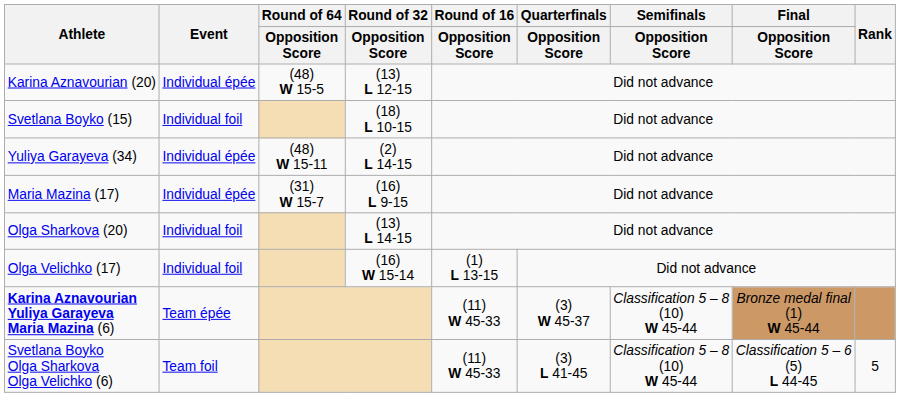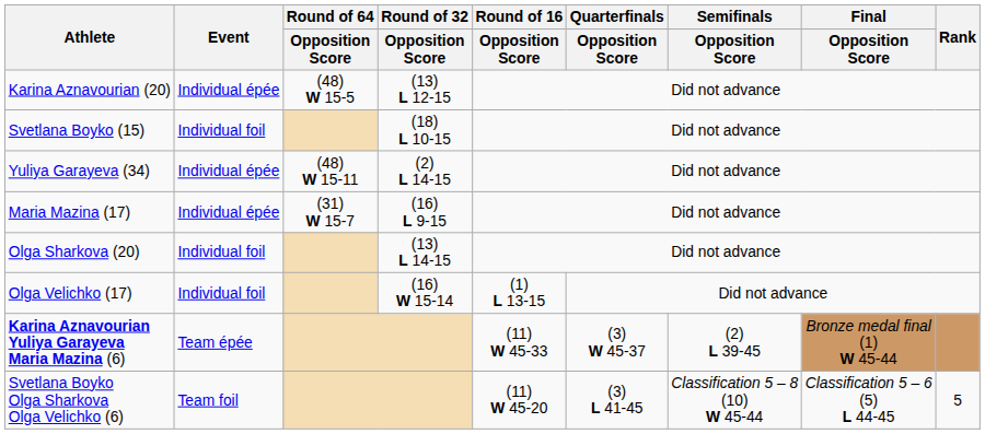 <table class="wikitable" style="font-size:90%">
 <tr>
 <th rowspan="2">Athlete</th>
 <th rowspan="2">Event</th>
 <th>Round of 64</th>
 <th>Round of 32</th>
 <th>Round of 16</th>
 <th>Quarterfinals</th>
 <th>Semifinals</th>
 <th>Final</th>
 <th rowspan="2">Rank</th>
 </tr>
 <tr>
 <th>Opposition<br>Score</th>
 <th>Opposition<br>Score</th>
 <th>Opposition<br>Score</th>
 <th>Opposition<br>Score</th>
 <th>Opposition<br>Score</th>
 <th>Opposition<br>Score</th>
 </tr>
 <tr>
 <td><a href='#'>Karina Aznavourian</a> (20)</td>
 <td><a href='#'>Individual épée</a></td>
 <td align=center> (48)<br><strong>W</strong> 15-5</td>
 <td align=center> (13)<br><strong>L</strong> 12-15</td>
 <td colspan="5" align=center>Did not advance</td>
 </tr>
 <tr>
 <td><a href='#'>Svetlana Boyko</a> (15)</td>
 <td><a href='#'>Individual foil</a></td>
 <td bgcolor ="wheat"></td>
 <td align=center> (18)<br><strong>L</strong> 10-15</td>
 <td colspan="5" align=center>Did not advance</td>
 </tr>
 <tr>
 <td><a href='#'>Yuliya Garayeva</a> (34)</td>
 <td><a href='#'>Individual épée</a></td>
 <td align=center> (48)<br><strong>W</strong> 15-11</td>
 <td align=center> (2)<br><strong>L</strong> 14-15</td>
 <td colspan="5" align=center>Did not advance</td>
 </tr>
 <tr>
 <td><a href='#'>Maria Mazina</a> (17)</td>
 <td><a href='#'>Individual épée</a></td>
 <td align=center> (31)<br><strong>W</strong> 15-7</td>
 <td align=center> (16)<br><strong>L</strong> 9-15</td>
 <td colspan="5" align=center>Did not advance</td>
 </tr>
 <tr>
 <td><a href='#'>Olga Sharkova</a> (20)</td>
 <td><a href='#'>Individual foil</a></td>
 <td bgcolor ="wheat"></td>
 <td align=center> (13)<br><strong>L</strong> 14-15</td>
 <td colspan="5" align=center>Did not advance</td>
 </tr>
 <tr>
 <td><a href='#'>Olga Velichko</a> (17)</td>
 <td><a href='#'>Individual foil</a></td>
 <td bgcolor ="wheat"></td>
 <td align=center> (16)<br><strong>W</strong> 15-14</td>
 <td align=center> (1)<br><strong>L</strong> 13-15</td>
 <td colspan="4" align=center>Did not advance</td>
 </tr>
 <tr>
 <td><strong><a href='#'>Karina Aznavourian</a><br><a href='#'>Yuliya Garayeva</a><br><a href='#'>Maria Mazina</a></strong> (6)</td>
 <td><a href='#'>Team épée</a></td>
 <td colspan="2" bgcolor ="wheat"></td>
 <td align=center> (11)<br><strong>W</strong> 45-33</td>
 <td align=center> (3)<br><strong>W</strong> 45-37</td>
-<td align=center><em>Classification 5 – 8</em><br> (10)<br><strong>W</strong> 45-44</td>
+<td align=center> (2)<br><strong>L</strong> 39-45</td>
 <td align=center bgcolor=cc9966><em>Bronze medal final</em><br> (1)<br><strong>W</strong> 45-44</td>
 <td align="center" bgcolor=cc9966></td>
 </tr>
 <tr>
 <td><a href='#'>Svetlana Boyko</a><br><a href='#'>Olga Sharkova</a><br><a href='#'>Olga Velichko</a> (6)</td>
 <td><a href='#'>Team foil</a></td>
 <td colspan="2" bgcolor ="wheat"></td>
-<td align=center> (11)<br><strong>W</strong> 45-33</td>
+<td align=center> (11)<br><strong>W</strong> 45-20</td>
 <td align=center> (3)<br><strong>L</strong> 41-45</td>
 <td align=center><em>Classification 5 – 8</em><br> (10)<br><strong>W</strong> 45-44</td>
 <td align=center><em>Classification 5 – 6</em><br> (5)<br><strong>L</strong> 44-45</td>
 <td align="center">5</td>
 </tr>
 </table>
